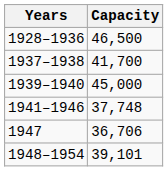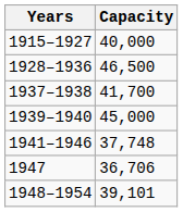 <table class="wikitable">
 <tr>
 <th>Years</th>
 <th>Capacity</th>
+</tr>
+<tr>
+<td>1915–1927</td>
+<td>40,000</td>
 </tr>
 <tr>
 <td>1928–1936</td>
 <td>46,500</td>
 </tr>
 <tr>
 <td>1937–1938</td>
 <td>41,700</td>
 </tr>
 <tr>
 <td>1939–1940</td>
 <td>45,000</td>
 </tr>
 <tr>
 <td>1941–1946</td>
 <td>37,748</td>
 </tr>
 <tr>
 <td>1947</td>
 <td>36,706</td>
 </tr>
 <tr>
 <td>1948–1954</td>
 <td>39,101</td>
 </tr>
 </table>
